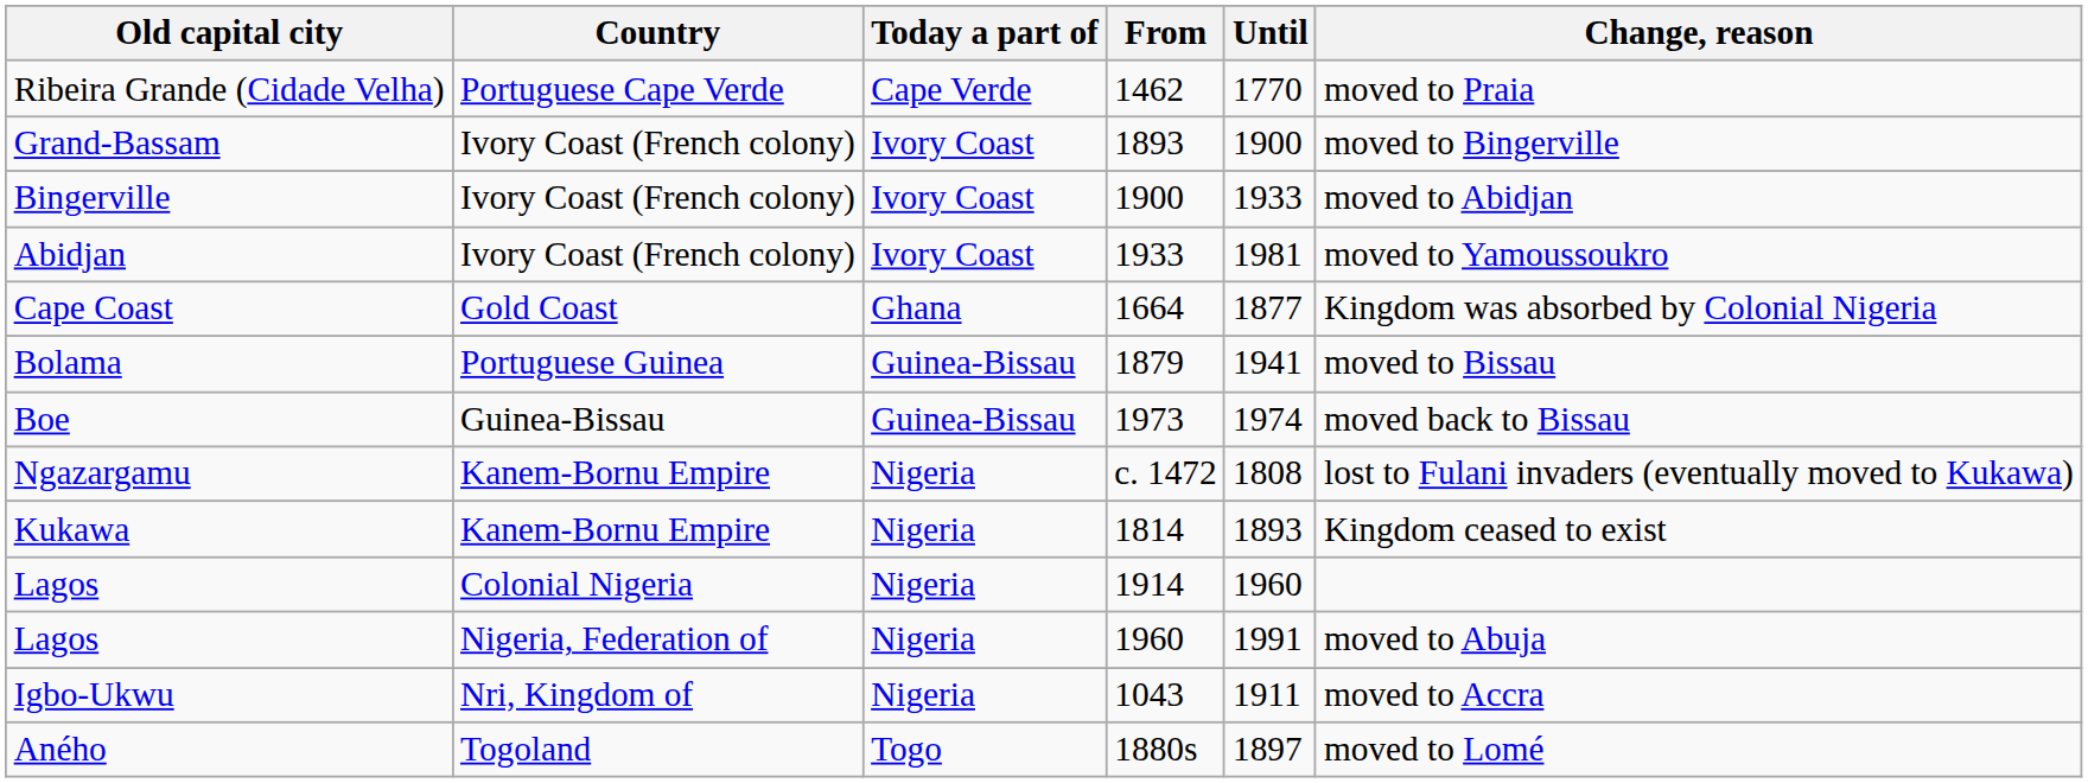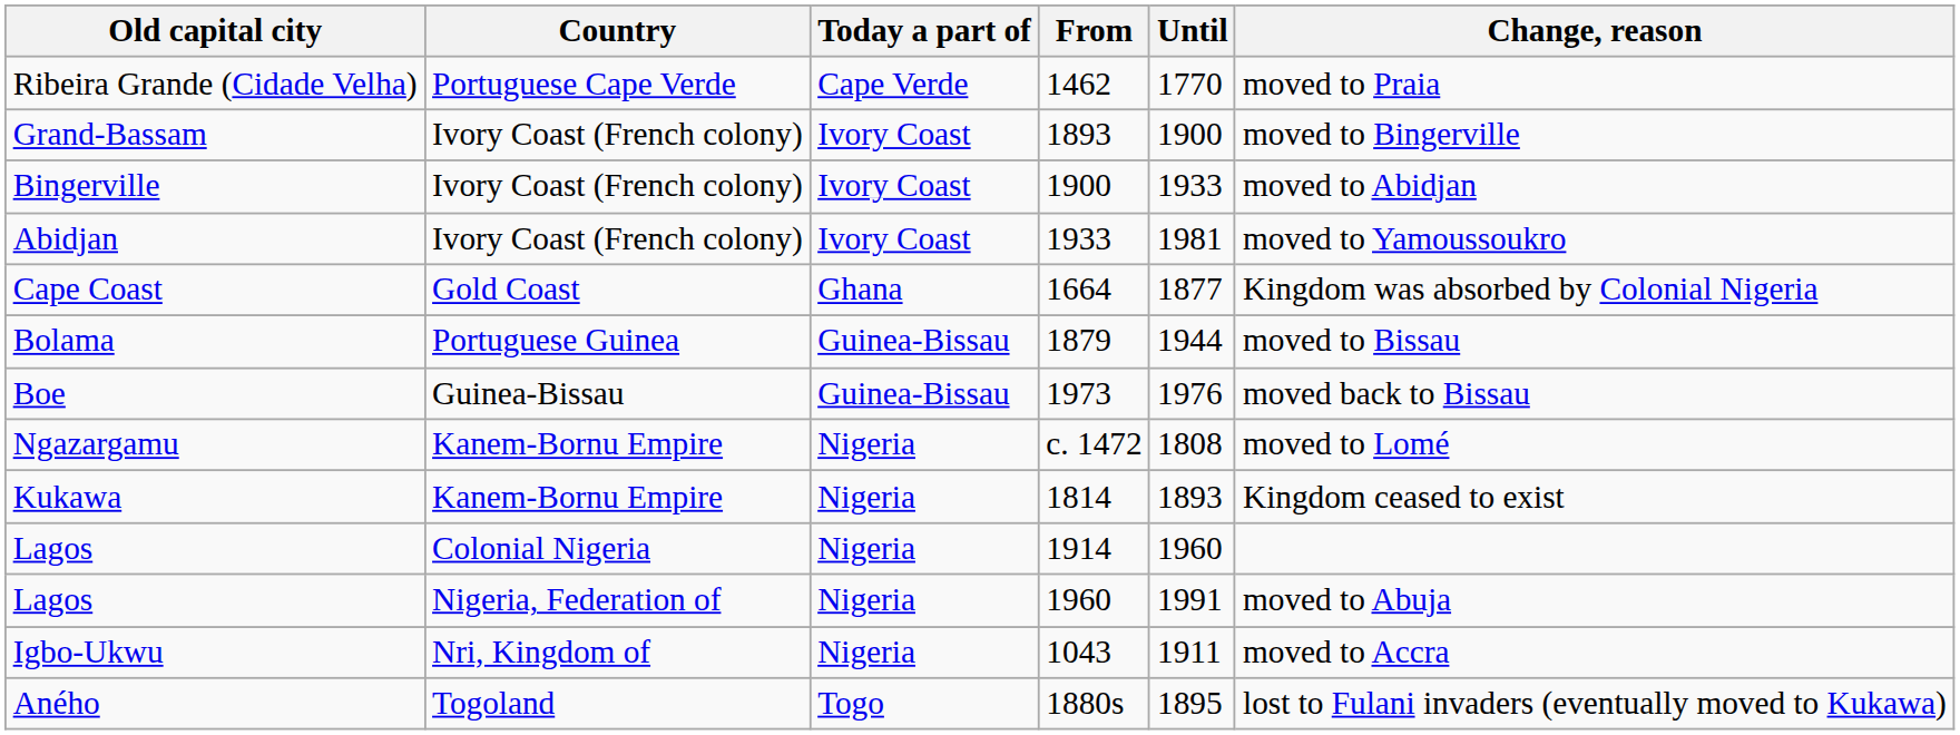 <table class="wikitable sortable">
 <tr>
 <th>Old capital city</th>
 <th>Country</th>
 <th>Today a part of</th>
 <th data-sort-type="number">From</th>
 <th data-sort-type="number">Until</th>
 <th>Change, reason</th>
 </tr>
 <tr>
 <td>Ribeira Grande (<a href='#'>Cidade Velha</a>)</td>
 <td><a href='#'>Portuguese Cape Verde</a></td>
 <td><a href='#'>Cape Verde</a></td>
 <td data-sort-value="1462">1462</td>
 <td>1770</td>
 <td>moved to <a href='#'>Praia</a></td>
 </tr>
 <tr>
 <td><a href='#'>Grand-Bassam</a></td>
 <td>Ivory Coast (French colony)</td>
 <td><a href='#'>Ivory Coast</a></td>
 <td>1893</td>
 <td>1900</td>
 <td>moved to <a href='#'>Bingerville</a></td>
 </tr>
 <tr>
 <td><a href='#'>Bingerville</a></td>
 <td>Ivory Coast (French colony)</td>
 <td><a href='#'>Ivory Coast</a></td>
 <td>1900</td>
 <td>1933</td>
 <td>moved to <a href='#'>Abidjan</a></td>
 </tr>
 <tr>
 <td><a href='#'>Abidjan</a></td>
 <td>Ivory Coast (French colony)</td>
 <td><a href='#'>Ivory Coast</a></td>
 <td>1933</td>
 <td>1981</td>
 <td>moved to <a href='#'>Yamoussoukro</a></td>
 </tr>
 <tr>
 <td><a href='#'>Cape Coast</a></td>
 <td><a href='#'>Gold Coast</a></td>
 <td><a href='#'>Ghana</a></td>
 <td>1664</td>
 <td>1877</td>
 <td>Kingdom was absorbed by <a href='#'>Colonial Nigeria</a></td>
 </tr>
 <tr>
 <td><a href='#'>Bolama</a></td>
 <td><a href='#'>Portuguese Guinea</a></td>
 <td><a href='#'>Guinea-Bissau</a></td>
 <td>1879</td>
-<td>1941</td>
+<td>1944</td>
 <td>moved to <a href='#'>Bissau</a></td>
 </tr>
 <tr>
 <td><a href='#'>Boe</a></td>
 <td>Guinea-Bissau</td>
 <td><a href='#'>Guinea-Bissau</a></td>
 <td>1973</td>
-<td>1974</td>
+<td>1976</td>
 <td>moved back to <a href='#'>Bissau</a></td>
 </tr>
 <tr>
 <td><a href='#'>Ngazargamu</a></td>
 <td><a href='#'>Kanem-Bornu Empire</a></td>
 <td><a href='#'>Nigeria</a></td>
 <td data-sort-value="1472">c. 1472</td>
 <td>1808</td>
-<td>lost to <a href='#'>Fulani</a> invaders (eventually moved to <a href='#'>Kukawa</a>)</td>
+<td>moved to <a href='#'>Lomé</a></td>
 </tr>
 <tr>
 <td><a href='#'>Kukawa</a></td>
 <td><a href='#'>Kanem-Bornu Empire</a></td>
 <td><a href='#'>Nigeria</a></td>
 <td>1814</td>
 <td>1893</td>
 <td>Kingdom ceased to exist</td>
 </tr>
 <tr>
 <td><a href='#'>Lagos</a></td>
 <td><a href='#'>Colonial Nigeria</a></td>
 <td><a href='#'>Nigeria</a></td>
 <td>1914</td>
 <td>1960</td>
 <td></td>
 </tr>
 <tr>
 <td><a href='#'>Lagos</a></td>
 <td><a href='#'>Nigeria, Federation of</a></td>
 <td><a href='#'>Nigeria</a></td>
 <td>1960</td>
 <td>1991</td>
 <td>moved to <a href='#'>Abuja</a></td>
 </tr>
 <tr>
 <td><a href='#'>Igbo-Ukwu</a></td>
 <td><a href='#'>Nri, Kingdom of</a></td>
 <td><a href='#'>Nigeria</a></td>
 <td>1043</td>
 <td>1911</td>
 <td>moved to <a href='#'>Accra</a></td>
 </tr>
 <tr>
 <td><a href='#'>Aného</a></td>
 <td><a href='#'>Togoland</a></td>
 <td><a href='#'>Togo</a></td>
 <td data-sort-value="1880">1880s</td>
-<td>1897</td>
-<td>moved to <a href='#'>Lomé</a></td>
+<td>1895</td>
+<td>lost to <a href='#'>Fulani</a> invaders (eventually moved to <a href='#'>Kukawa</a>)</td>
 </tr>
 </table>
